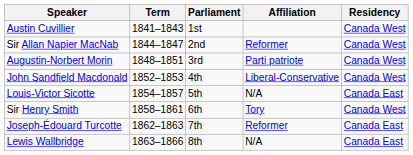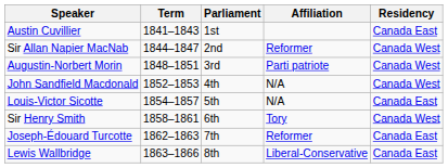 <table class="wikitable sortable" border="1">
 <tr>
 <th>Speaker</th>
 <th>Term</th>
 <th>Parliament</th>
 <th>Affiliation</th>
 <th>Residency</th>
 </tr>
 <tr>
 <td><a href='#'>Austin Cuvillier</a></td>
 <td>1841–1843</td>
 <td>1st</td>
 <td></td>
-<td><a href='#'>Canada West</a></td>
+<td><a href='#'>Canada East</a></td>
 </tr>
 <tr>
 <td>Sir <a href='#'>Allan Napier MacNab</a></td>
 <td>1844–1847</td>
 <td>2nd</td>
 <td><a href='#'>Reformer</a></td>
 <td><a href='#'>Canada West</a></td>
 </tr>
 <tr>
 <td><a href='#'>Augustin-Norbert Morin</a></td>
 <td>1848–1851</td>
 <td>3rd</td>
 <td><a href='#'>Parti patriote</a></td>
 <td><a href='#'>Canada West</a></td>
 </tr>
 <tr>
 <td><a href='#'>John Sandfield Macdonald</a></td>
 <td>1852–1853</td>
 <td>4th</td>
-<td><a href='#'>Liberal-Conservative</a></td>
+<td>N/A</td>
 <td><a href='#'>Canada West</a></td>
 </tr>
 <tr>
 <td><a href='#'>Louis-Victor Sicotte</a></td>
 <td>1854–1857</td>
 <td>5th</td>
 <td>N/A</td>
 <td><a href='#'>Canada East</a></td>
 </tr>
 <tr>
 <td>Sir <a href='#'>Henry Smith</a></td>
 <td>1858–1861</td>
 <td>6th</td>
 <td><a href='#'>Tory</a></td>
 <td><a href='#'>Canada West</a></td>
 </tr>
 <tr>
 <td><a href='#'>Joseph-Édouard Turcotte</a></td>
 <td>1862–1863</td>
 <td>7th</td>
 <td><a href='#'>Reformer</a></td>
 <td><a href='#'>Canada East</a></td>
 </tr>
 <tr>
 <td><a href='#'>Lewis Wallbridge</a></td>
 <td>1863–1866</td>
 <td>8th</td>
-<td>N/A</td>
+<td><a href='#'>Liberal-Conservative</a></td>
 <td><a href='#'>Canada East</a></td>
 </tr>
 </table>
